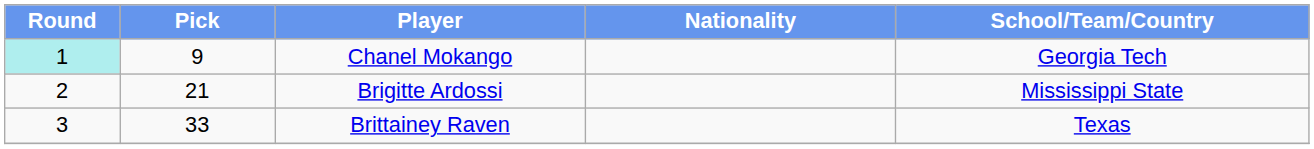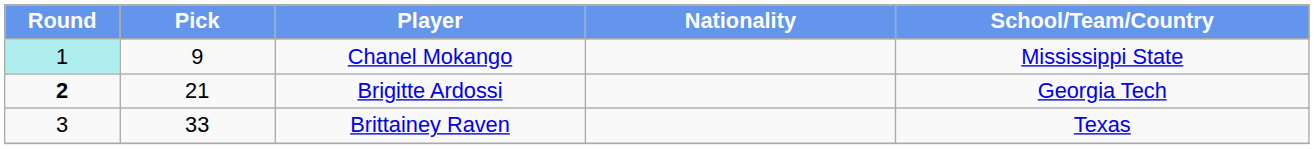 <table class="wikitable" style="text-align:center; width:60em">
 <tr>
 <th style="background:#6495ED; color:white;" width="2%">Round</th>
 <th style="background:#6495ED; color:white;" width="5%">Pick</th>
 <th style="background:#6495ED; color:white;" width="10%">Player</th>
 <th style="background:#6495ED; color:white;" width="10%">Nationality</th>
 <th style="background:#6495ED; color:white;" width="10%">School/Team/Country</th>
 </tr>
 <tr>
 <td style="background: paleturquoise;">1</td>
 <td>9</td>
 <td><a href='#'>Chanel Mokango</a></td>
 <td></td>
-<td><a href='#'>Georgia Tech</a></td>
+<td><a href='#'>Mississippi State</a></td>
 </tr>
 <tr>
-<td>2</td>
+<td><strong>2</strong></td>
 <td>21</td>
 <td><a href='#'>Brigitte Ardossi</a></td>
 <td></td>
-<td><a href='#'>Mississippi State</a></td>
+<td><a href='#'>Georgia Tech</a></td>
 </tr>
 <tr>
 <td>3</td>
 <td>33</td>
 <td><a href='#'>Brittainey Raven</a></td>
 <td></td>
 <td><a href='#'>Texas</a></td>
 </tr>
 <tr>
 </tr>
 </table>
